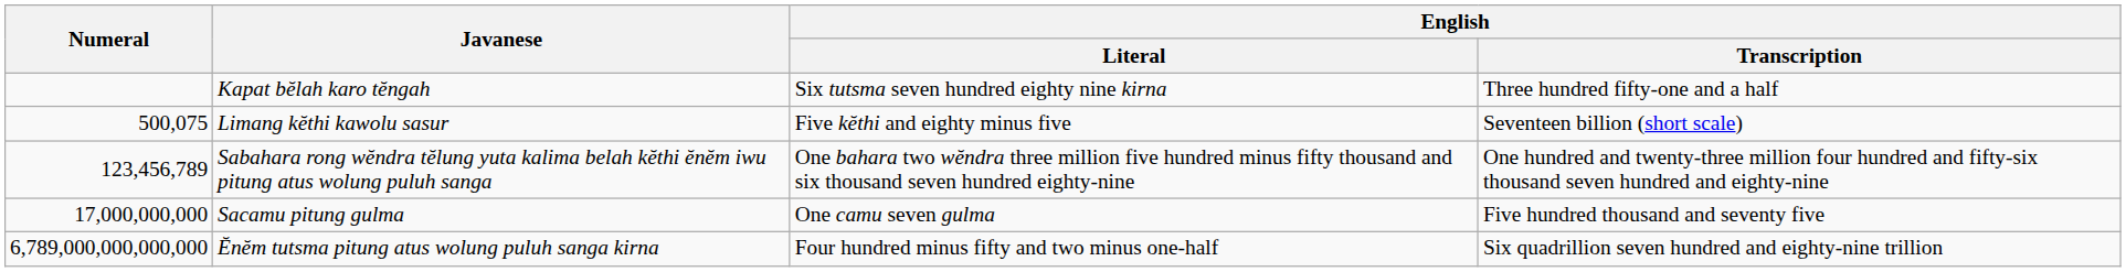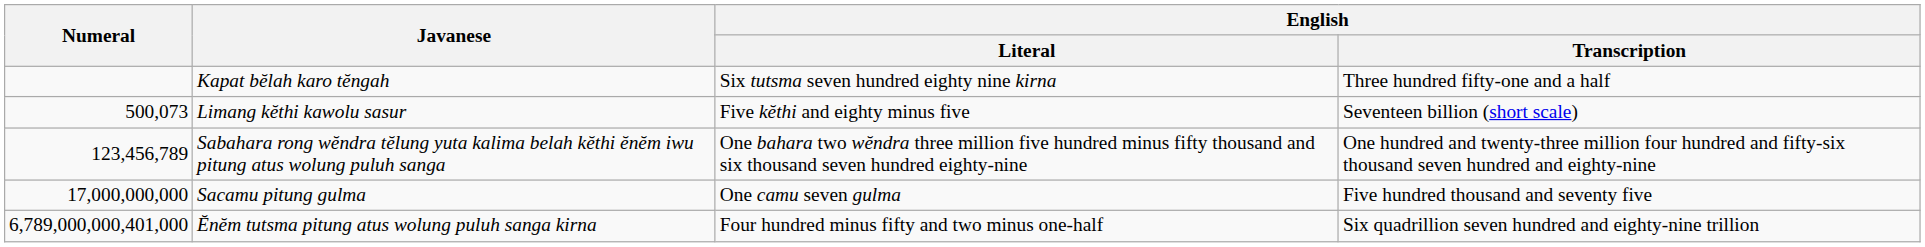 <table class="wikitable" style="clear:both;margin:1em auto;text-align:left">
 <tr>
 <th rowspan="2" align="right">Numeral</th>
 <th rowspan="2">Javanese</th>
 <th colspan="2">English</th>
 </tr>
 <tr>
 <th>Literal</th>
 <th>Transcription</th>
 </tr>
 <tr>
 <td align="right"></td>
 <td><em>Kapat bĕlah karo tĕngah</em></td>
 <td>Six <em>tutsma</em> seven hundred eighty nine <em>kirna</em></td>
 <td>Three hundred fifty-one and a half</td>
 </tr>
 <tr>
-<td align="right">500,075</td>
+<td align="right">500,073</td>
 <td><em>Limang kĕthi kawolu sasur</em></td>
 <td>Five <em>kĕthi</em> and eighty minus five</td>
 <td>Seventeen billion (<a href='#'>short scale</a>)</td>
 </tr>
 <tr>
 <td align="right">123,456,789</td>
 <td><em>Sabahara rong wĕndra tĕlung yuta kalima belah kĕthi ĕnĕm iwu pitung atus wolung puluh sanga</em></td>
 <td>One <em>bahara</em> two <em>wĕndra</em> three million five hundred minus fifty thousand and six thousand seven hundred eighty-nine</td>
 <td>One hundred and twenty-three million four hundred and fifty-six thousand seven hundred and eighty-nine</td>
 </tr>
 <tr>
 <td align="right">17,000,000,000</td>
 <td><em>Sacamu pitung gulma</em></td>
 <td>One <em>camu</em> seven <em>gulma</em></td>
 <td>Five hundred thousand and seventy five</td>
 </tr>
 <tr>
-<td>6,789,000,000,000,000</td>
+<td>6,789,000,000,401,000</td>
 <td><em>Ĕnĕm tutsma pitung atus wolung puluh sanga kirna</em></td>
 <td>Four hundred minus fifty and two minus one-half</td>
 <td>Six quadrillion seven hundred and eighty-nine trillion</td>
 </tr>
 </table>
